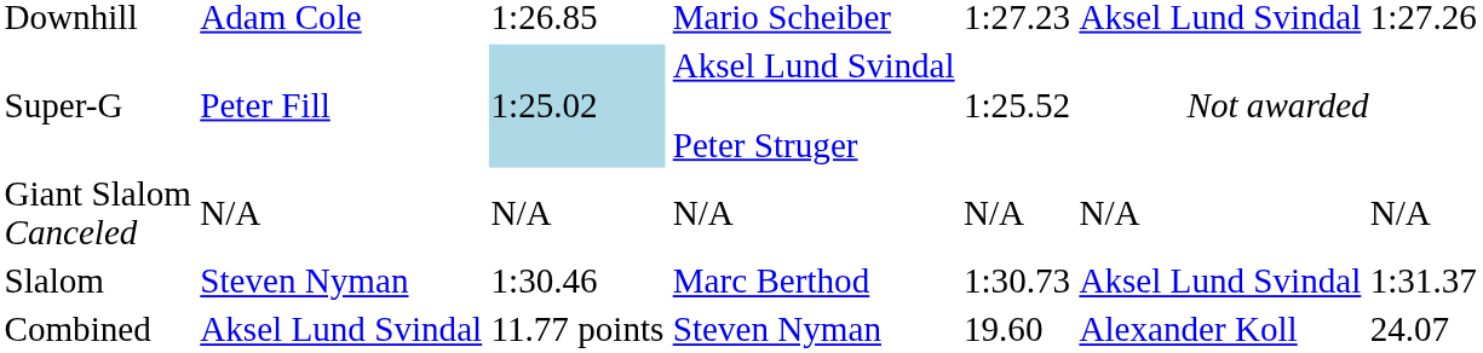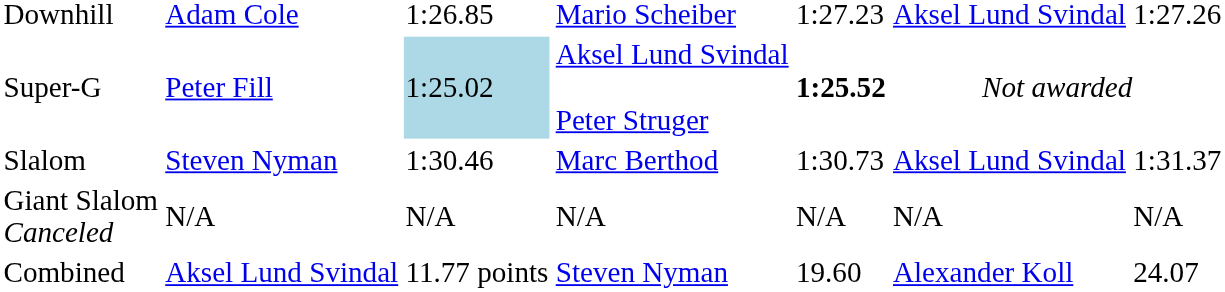 <table>
 <tr>
 <td>Downhill</td>
 <td><a href='#'>Adam Cole</a><br></td>
 <td>1:26.85</td>
 <td><a href='#'>Mario Scheiber</a><br></td>
 <td>1:27.23</td>
 <td><a href='#'>Aksel Lund Svindal</a><br></td>
 <td>1:27.26</td>
 </tr>
 <tr>
 <td>Super-G</td>
 <td><a href='#'>Peter Fill</a><br></td>
 <td style="background: lightblue;">1:25.02</td>
 <td><a href='#'>Aksel Lund Svindal</a><br><br><a href='#'>Peter Struger</a><br></td>
-<td>1:25.52</td>
+<td><strong>1:25.52</strong></td>
 <td colspan="2" align="center"><em>Not awarded</em></td>
+</tr>
+<tr>
+<td>Slalom</td>
+<td><a href='#'>Steven Nyman</a><br></td>
+<td>1:30.46</td>
+<td><a href='#'>Marc Berthod</a><br></td>
+<td>1:30.73</td>
+<td><a href='#'>Aksel Lund Svindal</a><br></td>
+<td>1:31.37</td>
 </tr>
 <tr>
 <td>Giant Slalom<br><em>Canceled</em></td>
 <td>N/A</td>
 <td>N/A</td>
 <td>N/A</td>
 <td>N/A</td>
 <td>N/A</td>
 <td>N/A</td>
 </tr>
 <tr>
-<td>Slalom</td>
-<td><a href='#'>Steven Nyman</a><br></td>
-<td>1:30.46</td>
-<td><a href='#'>Marc Berthod</a><br></td>
-<td>1:30.73</td>
-<td><a href='#'>Aksel Lund Svindal</a><br></td>
-<td>1:31.37</td>
-</tr>
-<tr>
 <td>Combined</td>
 <td><a href='#'>Aksel Lund Svindal</a><br></td>
 <td>11.77 points</td>
 <td><a href='#'>Steven Nyman</a><br></td>
 <td>19.60</td>
 <td><a href='#'>Alexander Koll</a><br></td>
 <td>24.07</td>
 </tr>
 </table>
